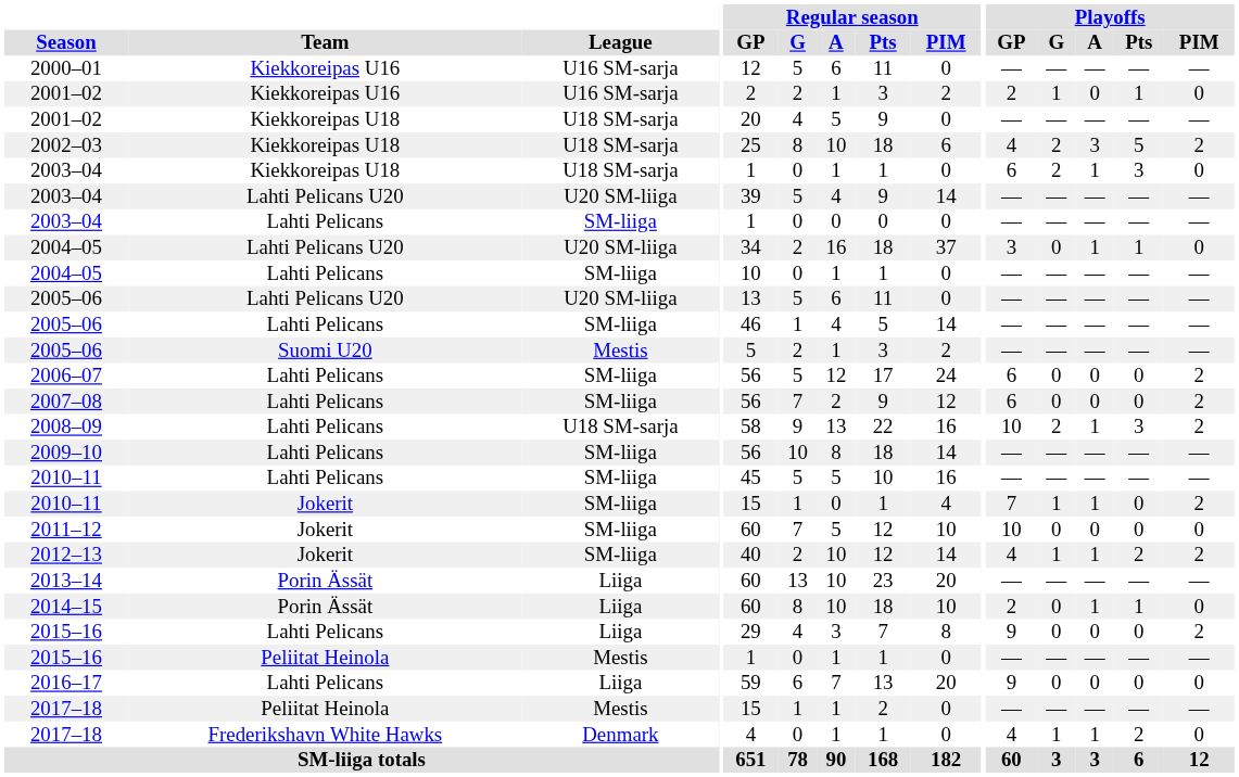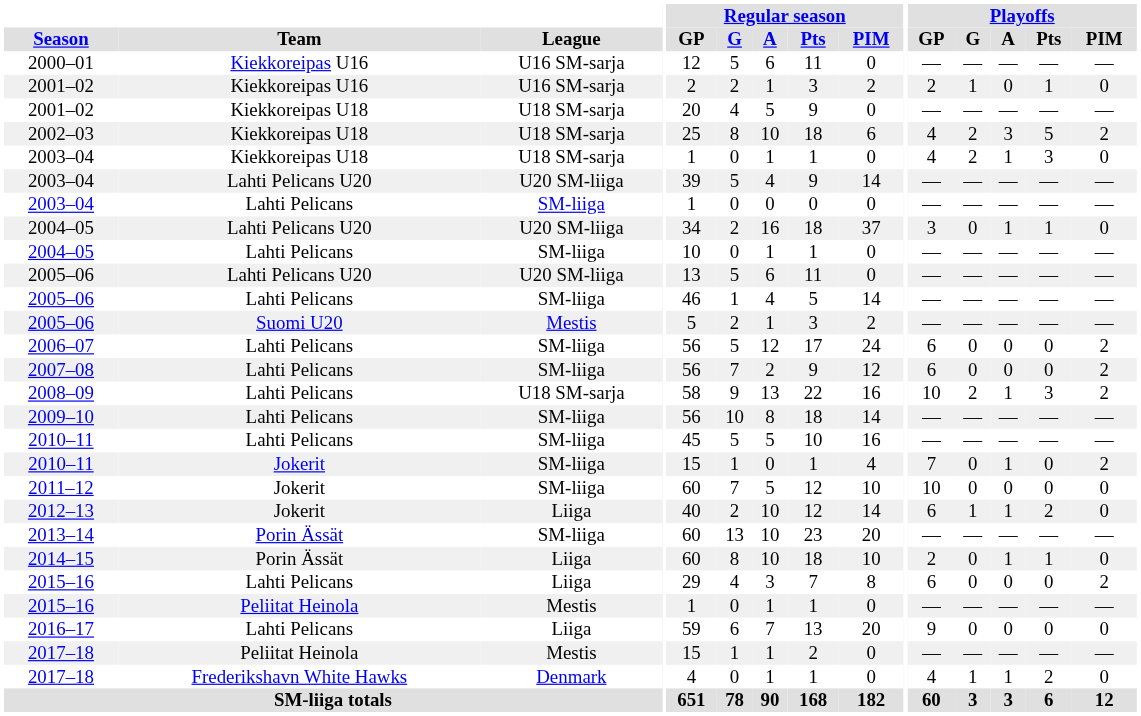 <table border="0" cellpadding="1" cellspacing="0" style="text-align:center; width:60em">
 <tr bgcolor="#e0e0e0">
 <th colspan="3" bgcolor="#ffffff"></th>
 <th rowspan="99" bgcolor="#ffffff"></th>
 <th colspan="5"><a href='#'>Regular season</a></th>
 <th rowspan="99" bgcolor="#ffffff"></th>
 <th colspan="5"><a href='#'>Playoffs</a></th>
 </tr>
 <tr bgcolor="#e0e0e0">
 <th><a href='#'>Season</a></th>
 <th>Team</th>
 <th>League</th>
 <th>GP</th>
 <th><a href='#'>G</a></th>
 <th><a href='#'>A</a></th>
 <th><a href='#'>Pts</a></th>
 <th><a href='#'>PIM</a></th>
 <th>GP</th>
 <th>G</th>
 <th>A</th>
 <th>Pts</th>
 <th>PIM</th>
 </tr>
 <tr>
 <td>2000–01</td>
 <td><a href='#'>Kiekkoreipas</a> U16</td>
 <td>U16 SM-sarja</td>
 <td>12</td>
 <td>5</td>
 <td>6</td>
 <td>11</td>
 <td>0</td>
 <td>—</td>
 <td>—</td>
 <td>—</td>
 <td>—</td>
 <td>—</td>
 </tr>
 <tr bgcolor="#f0f0f0">
 <td>2001–02</td>
 <td>Kiekkoreipas U16</td>
 <td>U16 SM-sarja</td>
 <td>2</td>
 <td>2</td>
 <td>1</td>
 <td>3</td>
 <td>2</td>
 <td>2</td>
 <td>1</td>
 <td>0</td>
 <td>1</td>
 <td>0</td>
 </tr>
 <tr>
 <td>2001–02</td>
 <td>Kiekkoreipas U18</td>
 <td>U18 SM-sarja</td>
 <td>20</td>
 <td>4</td>
 <td>5</td>
 <td>9</td>
 <td>0</td>
 <td>—</td>
 <td>—</td>
 <td>—</td>
 <td>—</td>
 <td>—</td>
 </tr>
 <tr bgcolor="#f0f0f0">
 <td>2002–03</td>
 <td>Kiekkoreipas U18</td>
 <td>U18 SM-sarja</td>
 <td>25</td>
 <td>8</td>
 <td>10</td>
 <td>18</td>
 <td>6</td>
 <td>4</td>
 <td>2</td>
 <td>3</td>
 <td>5</td>
 <td>2</td>
 </tr>
 <tr>
 <td>2003–04</td>
 <td>Kiekkoreipas U18</td>
 <td>U18 SM-sarja</td>
 <td>1</td>
 <td>0</td>
 <td>1</td>
 <td>1</td>
 <td>0</td>
-<td>6</td>
+<td>4</td>
 <td>2</td>
 <td>1</td>
 <td>3</td>
 <td>0</td>
 </tr>
 <tr bgcolor="#f0f0f0">
 <td>2003–04</td>
 <td>Lahti Pelicans U20</td>
 <td>U20 SM-liiga</td>
 <td>39</td>
 <td>5</td>
 <td>4</td>
 <td>9</td>
 <td>14</td>
 <td>—</td>
 <td>—</td>
 <td>—</td>
 <td>—</td>
 <td>—</td>
 </tr>
 <tr>
 <td><a href='#'>2003–04</a></td>
 <td>Lahti Pelicans</td>
 <td><a href='#'>SM-liiga</a></td>
 <td>1</td>
 <td>0</td>
 <td>0</td>
 <td>0</td>
 <td>0</td>
 <td>—</td>
 <td>—</td>
 <td>—</td>
 <td>—</td>
 <td>—</td>
 </tr>
 <tr bgcolor="#f0f0f0">
 <td>2004–05</td>
 <td>Lahti Pelicans U20</td>
 <td>U20 SM-liiga</td>
 <td>34</td>
 <td>2</td>
 <td>16</td>
 <td>18</td>
 <td>37</td>
 <td>3</td>
 <td>0</td>
 <td>1</td>
 <td>1</td>
 <td>0</td>
 </tr>
 <tr>
 <td><a href='#'>2004–05</a></td>
 <td>Lahti Pelicans</td>
 <td>SM-liiga</td>
 <td>10</td>
 <td>0</td>
 <td>1</td>
 <td>1</td>
 <td>0</td>
 <td>—</td>
 <td>—</td>
 <td>—</td>
 <td>—</td>
 <td>—</td>
 </tr>
 <tr bgcolor="#f0f0f0">
 <td>2005–06</td>
 <td>Lahti Pelicans U20</td>
 <td>U20 SM-liiga</td>
 <td>13</td>
 <td>5</td>
 <td>6</td>
 <td>11</td>
 <td>0</td>
 <td>—</td>
 <td>—</td>
 <td>—</td>
 <td>—</td>
 <td>—</td>
 </tr>
 <tr>
 <td><a href='#'>2005–06</a></td>
 <td>Lahti Pelicans</td>
 <td>SM-liiga</td>
 <td>46</td>
 <td>1</td>
 <td>4</td>
 <td>5</td>
 <td>14</td>
 <td>—</td>
 <td>—</td>
 <td>—</td>
 <td>—</td>
 <td>—</td>
 </tr>
 <tr bgcolor="#f0f0f0">
 <td><a href='#'>2005–06</a></td>
 <td><a href='#'>Suomi U20</a></td>
 <td><a href='#'>Mestis</a></td>
 <td>5</td>
 <td>2</td>
 <td>1</td>
 <td>3</td>
 <td>2</td>
 <td>—</td>
 <td>—</td>
 <td>—</td>
 <td>—</td>
 <td>—</td>
 </tr>
 <tr>
 <td><a href='#'>2006–07</a></td>
 <td>Lahti Pelicans</td>
 <td>SM-liiga</td>
 <td>56</td>
 <td>5</td>
 <td>12</td>
 <td>17</td>
 <td>24</td>
 <td>6</td>
 <td>0</td>
 <td>0</td>
 <td>0</td>
 <td>2</td>
 </tr>
 <tr bgcolor="#f0f0f0">
 <td><a href='#'>2007–08</a></td>
 <td>Lahti Pelicans</td>
 <td>SM-liiga</td>
 <td>56</td>
 <td>7</td>
 <td>2</td>
 <td>9</td>
 <td>12</td>
 <td>6</td>
 <td>0</td>
 <td>0</td>
 <td>0</td>
 <td>2</td>
 </tr>
 <tr>
 <td><a href='#'>2008–09</a></td>
 <td>Lahti Pelicans</td>
 <td>U18 SM-sarja</td>
 <td>58</td>
 <td>9</td>
 <td>13</td>
 <td>22</td>
 <td>16</td>
 <td>10</td>
 <td>2</td>
 <td>1</td>
 <td>3</td>
 <td>2</td>
 </tr>
 <tr bgcolor="#f0f0f0">
 <td><a href='#'>2009–10</a></td>
 <td>Lahti Pelicans</td>
 <td>SM-liiga</td>
 <td>56</td>
 <td>10</td>
 <td>8</td>
 <td>18</td>
 <td>14</td>
 <td>—</td>
 <td>—</td>
 <td>—</td>
 <td>—</td>
 <td>—</td>
 </tr>
 <tr>
 <td><a href='#'>2010–11</a></td>
 <td>Lahti Pelicans</td>
 <td>SM-liiga</td>
 <td>45</td>
 <td>5</td>
 <td>5</td>
 <td>10</td>
 <td>16</td>
 <td>—</td>
 <td>—</td>
 <td>—</td>
 <td>—</td>
 <td>—</td>
 </tr>
 <tr bgcolor="#f0f0f0">
 <td><a href='#'>2010–11</a></td>
 <td><a href='#'>Jokerit</a></td>
 <td>SM-liiga</td>
 <td>15</td>
 <td>1</td>
 <td>0</td>
 <td>1</td>
 <td>4</td>
 <td>7</td>
-<td>1</td>
+<td>0</td>
 <td>1</td>
 <td>0</td>
 <td>2</td>
 </tr>
 <tr>
 <td><a href='#'>2011–12</a></td>
 <td>Jokerit</td>
 <td>SM-liiga</td>
 <td>60</td>
 <td>7</td>
 <td>5</td>
 <td>12</td>
 <td>10</td>
 <td>10</td>
 <td>0</td>
 <td>0</td>
 <td>0</td>
 <td>0</td>
 </tr>
 <tr bgcolor="#f0f0f0">
 <td><a href='#'>2012–13</a></td>
 <td>Jokerit</td>
-<td>SM-liiga</td>
+<td>Liiga</td>
 <td>40</td>
 <td>2</td>
 <td>10</td>
 <td>12</td>
 <td>14</td>
-<td>4</td>
+<td>6</td>
 <td>1</td>
 <td>1</td>
 <td>2</td>
-<td>2</td>
+<td>0</td>
 </tr>
 <tr>
 <td><a href='#'>2013–14</a></td>
 <td><a href='#'>Porin Ässät</a></td>
-<td>Liiga</td>
+<td>SM-liiga</td>
 <td>60</td>
 <td>13</td>
 <td>10</td>
 <td>23</td>
 <td>20</td>
 <td>—</td>
 <td>—</td>
 <td>—</td>
 <td>—</td>
 <td>—</td>
 </tr>
 <tr bgcolor="#f0f0f0">
 <td><a href='#'>2014–15</a></td>
 <td>Porin Ässät</td>
 <td>Liiga</td>
 <td>60</td>
 <td>8</td>
 <td>10</td>
 <td>18</td>
 <td>10</td>
 <td>2</td>
 <td>0</td>
 <td>1</td>
 <td>1</td>
 <td>0</td>
 </tr>
 <tr>
 <td><a href='#'>2015–16</a></td>
 <td>Lahti Pelicans</td>
 <td>Liiga</td>
 <td>29</td>
 <td>4</td>
 <td>3</td>
 <td>7</td>
 <td>8</td>
-<td>9</td>
+<td>6</td>
 <td>0</td>
 <td>0</td>
 <td>0</td>
 <td>2</td>
 </tr>
 <tr bgcolor="#f0f0f0">
 <td><a href='#'>2015–16</a></td>
 <td><a href='#'>Peliitat Heinola</a></td>
 <td>Mestis</td>
 <td>1</td>
 <td>0</td>
 <td>1</td>
 <td>1</td>
 <td>0</td>
 <td>—</td>
 <td>—</td>
 <td>—</td>
 <td>—</td>
 <td>—</td>
 </tr>
 <tr>
 <td><a href='#'>2016–17</a></td>
 <td>Lahti Pelicans</td>
 <td>Liiga</td>
 <td>59</td>
 <td>6</td>
 <td>7</td>
 <td>13</td>
 <td>20</td>
 <td>9</td>
 <td>0</td>
 <td>0</td>
 <td>0</td>
 <td>0</td>
 </tr>
 <tr bgcolor="#f0f0f0">
 <td><a href='#'>2017–18</a></td>
 <td>Peliitat Heinola</td>
 <td>Mestis</td>
 <td>15</td>
 <td>1</td>
 <td>1</td>
 <td>2</td>
 <td>0</td>
 <td>—</td>
 <td>—</td>
 <td>—</td>
 <td>—</td>
 <td>—</td>
 </tr>
 <tr>
 <td><a href='#'>2017–18</a></td>
 <td><a href='#'>Frederikshavn White Hawks</a></td>
 <td><a href='#'>Denmark</a></td>
 <td>4</td>
 <td>0</td>
 <td>1</td>
 <td>1</td>
 <td>0</td>
 <td>4</td>
 <td>1</td>
 <td>1</td>
 <td>2</td>
 <td>0</td>
 </tr>
 <tr>
 </tr>
 <tr ALIGN="center" bgcolor="#e0e0e0">
 <th colspan="3">SM-liiga totals</th>
 <th ALIGN="center">651</th>
 <th ALIGN="center">78</th>
 <th ALIGN="center">90</th>
 <th ALIGN="center">168</th>
 <th ALIGN="center">182</th>
 <th ALIGN="center">60</th>
 <th ALIGN="center">3</th>
 <th ALIGN="center">3</th>
 <th ALIGN="center">6</th>
 <th ALIGN="center">12</th>
 </tr>
 </table>
